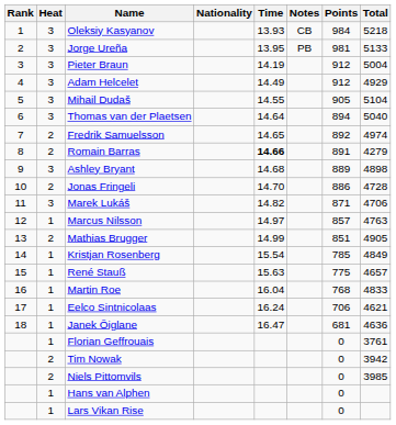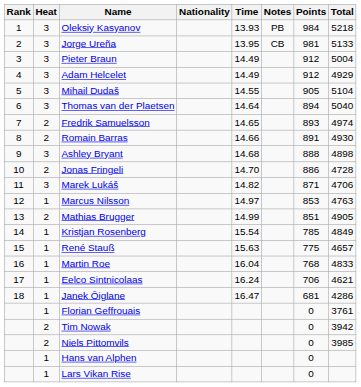 <table class="wikitable sortable" style="text-align:center">
 <tr>
 <th>Rank</th>
 <th>Heat</th>
 <th>Name</th>
 <th>Nationality</th>
 <th>Time</th>
 <th>Notes</th>
 <th>Points</th>
 <th>Total</th>
 </tr>
 <tr>
 <td>1</td>
 <td>3</td>
 <td align=left><a href='#'>Oleksiy Kasyanov</a></td>
 <td align=left></td>
 <td>13.93</td>
-<td>CB</td>
+<td>PB</td>
 <td>984</td>
 <td>5218</td>
 </tr>
 <tr>
 <td>2</td>
 <td>3</td>
 <td align=left><a href='#'>Jorge Ureña</a></td>
 <td align=left></td>
 <td>13.95</td>
-<td>PB</td>
+<td>CB</td>
 <td>981</td>
 <td>5133</td>
 </tr>
 <tr>
 <td>3</td>
 <td>3</td>
 <td align=left><a href='#'>Pieter Braun</a></td>
 <td align=left></td>
-<td>14.19</td>
+<td>14.49</td>
 <td></td>
 <td>912</td>
 <td>5004</td>
 </tr>
 <tr>
 <td>4</td>
 <td>3</td>
 <td align=left><a href='#'>Adam Helcelet</a></td>
 <td align=left></td>
 <td>14.49</td>
 <td></td>
 <td>912</td>
 <td>4929</td>
 </tr>
 <tr>
 <td>5</td>
 <td>3</td>
 <td align=left><a href='#'>Mihail Dudaš</a></td>
 <td align=left></td>
 <td>14.55</td>
 <td></td>
 <td>905</td>
 <td>5104</td>
 </tr>
 <tr>
 <td>6</td>
 <td>3</td>
 <td align=left><a href='#'>Thomas van der Plaetsen</a></td>
 <td align=left></td>
 <td>14.64</td>
 <td></td>
 <td>894</td>
 <td>5040</td>
 </tr>
 <tr>
 <td>7</td>
 <td>2</td>
 <td align=left><a href='#'>Fredrik Samuelsson</a></td>
 <td align=left></td>
 <td>14.65</td>
 <td></td>
-<td>892</td>
+<td>893</td>
 <td>4974</td>
 </tr>
 <tr>
 <td>8</td>
 <td>2</td>
 <td align=left><a href='#'>Romain Barras</a></td>
 <td align=left></td>
-<td><strong>14.66</strong></td>
+<td>14.66</td>
 <td></td>
 <td>891</td>
-<td>4279</td>
+<td>4930</td>
 </tr>
 <tr>
 <td>9</td>
 <td>3</td>
 <td align=left><a href='#'>Ashley Bryant</a></td>
 <td align=left></td>
 <td>14.68</td>
 <td></td>
-<td>889</td>
+<td>888</td>
 <td>4898</td>
 </tr>
 <tr>
 <td>10</td>
 <td>2</td>
 <td align=left><a href='#'>Jonas Fringeli</a></td>
 <td align=left></td>
 <td>14.70</td>
 <td></td>
 <td>886</td>
 <td>4728</td>
 </tr>
 <tr>
 <td>11</td>
 <td>3</td>
 <td align=left><a href='#'>Marek Lukáš</a></td>
 <td align=left></td>
 <td>14.82</td>
 <td></td>
 <td>871</td>
 <td>4706</td>
 </tr>
 <tr>
 <td>12</td>
 <td>1</td>
 <td align=left><a href='#'>Marcus Nilsson</a></td>
 <td align=left></td>
 <td>14.97</td>
 <td></td>
-<td>857</td>
+<td>853</td>
 <td>4763</td>
 </tr>
 <tr>
 <td>13</td>
 <td>2</td>
 <td align=left><a href='#'>Mathias Brugger</a></td>
 <td align=left></td>
 <td>14.99</td>
 <td></td>
 <td>851</td>
 <td>4905</td>
 </tr>
 <tr>
 <td>14</td>
 <td>1</td>
 <td align=left><a href='#'>Kristjan Rosenberg</a></td>
 <td align=left></td>
 <td>15.54</td>
 <td></td>
 <td>785</td>
 <td>4849</td>
 </tr>
 <tr>
 <td>15</td>
 <td>1</td>
 <td align=left><a href='#'>René Stauß</a></td>
 <td align=left></td>
 <td>15.63</td>
 <td></td>
 <td>775</td>
 <td>4657</td>
 </tr>
 <tr>
 <td>16</td>
 <td>1</td>
 <td align=left><a href='#'>Martin Roe</a></td>
 <td align=left></td>
 <td>16.04</td>
 <td></td>
 <td>768</td>
 <td>4833</td>
 </tr>
 <tr>
 <td>17</td>
 <td>1</td>
 <td align=left><a href='#'>Eelco Sintnicolaas</a></td>
 <td align=left></td>
 <td>16.24</td>
 <td></td>
 <td>706</td>
 <td>4621</td>
 </tr>
 <tr>
 <td>18</td>
 <td>1</td>
 <td align=left><a href='#'>Janek Õiglane</a></td>
 <td align=left></td>
 <td>16.47</td>
 <td></td>
 <td>681</td>
-<td>4636</td>
+<td>4286</td>
 </tr>
 <tr>
 <td></td>
 <td>1</td>
 <td align=left><a href='#'>Florian Geffrouais</a></td>
 <td align=left></td>
 <td></td>
 <td></td>
 <td>0</td>
 <td>3761</td>
 </tr>
 <tr>
 <td></td>
 <td>2</td>
 <td align=left><a href='#'>Tim Nowak</a></td>
 <td align=left></td>
 <td></td>
 <td></td>
 <td>0</td>
 <td>3942</td>
 </tr>
 <tr>
 <td></td>
 <td>2</td>
 <td align=left><a href='#'>Niels Pittomvils</a></td>
 <td align=left></td>
 <td></td>
 <td></td>
 <td>0</td>
 <td>3985</td>
 </tr>
 <tr>
 <td></td>
 <td>1</td>
 <td align=left><a href='#'>Hans van Alphen</a></td>
 <td align=left></td>
 <td></td>
 <td></td>
 <td>0</td>
 <td></td>
 </tr>
 <tr>
 <td></td>
 <td>1</td>
 <td align=left><a href='#'>Lars Vikan Rise</a></td>
 <td align=left></td>
 <td></td>
 <td></td>
 <td>0</td>
 <td></td>
 </tr>
 </table>
